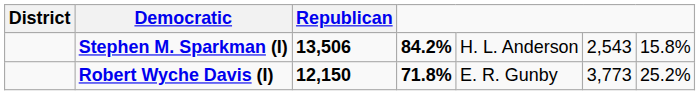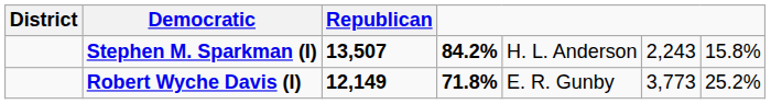 <table class=wikitable>
 <tr>
 <th>District</th>
 <th><a href='#'>Democratic</a></th>
 <th><a href='#'>Republican</a></th>
 </tr>
 <tr>
 <td></td>
 <td><strong><a href='#'>Stephen M. Sparkman</a> (I)</strong></td>
-<td><strong>13,506</strong></td>
+<td><strong>13,507</strong></td>
 <td><strong>84.2%</strong></td>
 <td>H. L. Anderson</td>
-<td>2,543</td>
+<td>2,243</td>
 <td>15.8%</td>
 </tr>
 <tr>
 <td></td>
 <td><strong><a href='#'>Robert Wyche Davis</a> (I)</strong></td>
-<td><strong>12,150</strong></td>
+<td><strong>12,149</strong></td>
 <td><strong>71.8%</strong></td>
 <td>E. R. Gunby</td>
 <td>3,773</td>
 <td>25.2%</td>
 </tr>
 </table>
